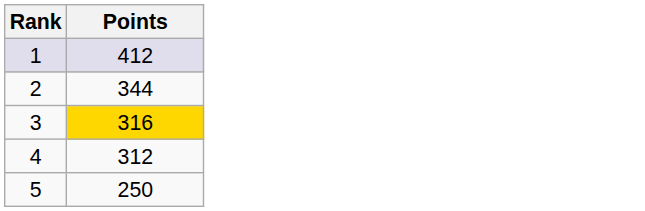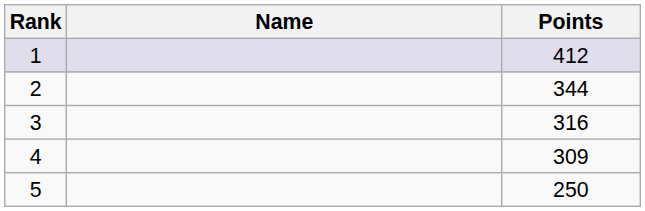 <table class="wikitable" style="font-size:95%">
 <tr>
 <th scope="col">Rank</th>
+<th scope="col" style="width:20em">Name</th>
 <th scope="col" style="width:6em">Points</th>
 </tr>
 <tr bgcolor="#E0DDED" align="center">
 <td>1</td>
+<td align="left"></td>
 <td>412</td>
 </tr>
 <tr align="center">
 <td>2</td>
+<td align="left"></td>
 <td>344</td>
 </tr>
 <tr align="center">
 <td>3</td>
-<td style="background: gold;">316</td>
+<td align="left"></td>
+<td>316</td>
 </tr>
 <tr align="center">
 <td>4</td>
-<td>312</td>
+<td align="left"></td>
+<td>309</td>
 </tr>
 <tr align="center">
 <td>5</td>
+<td align="left"></td>
 <td>250</td>
 </tr>
 </table>
